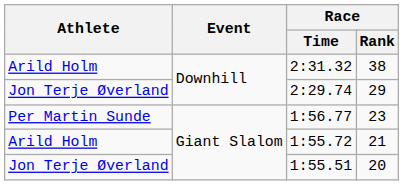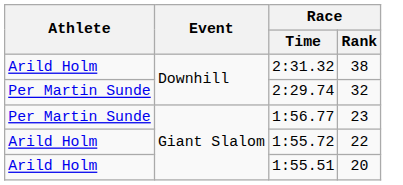 <table class="wikitable" style="font-size:90%">
 <tr>
 <th rowspan="2">Athlete</th>
 <th rowspan="2">Event</th>
 <th colspan="2">Race</th>
 </tr>
 <tr>
 <th>Time</th>
 <th>Rank</th>
 </tr>
 <tr>
 <td><a href='#'>Arild Holm</a></td>
 <td rowspan="2">Downhill</td>
 <td align="center">2:31.32</td>
 <td align="center">38</td>
 </tr>
 <tr>
-<td><a href='#'>Jon Terje Øverland</a></td>
+<td><a href='#'>Per Martin Sunde</a></td>
 <td align="center">2:29.74</td>
-<td align="center">29</td>
+<td align="center">32</td>
 </tr>
 <tr>
 <td><a href='#'>Per Martin Sunde</a></td>
 <td rowspan="3">Giant Slalom</td>
 <td align="center">1:56.77</td>
 <td align="center">23</td>
 </tr>
 <tr>
 <td><a href='#'>Arild Holm</a></td>
 <td align="center">1:55.72</td>
-<td align="center">21</td>
+<td align="center">22</td>
 </tr>
 <tr>
-<td><a href='#'>Jon Terje Øverland</a></td>
+<td><a href='#'>Arild Holm</a></td>
 <td align="center">1:55.51</td>
 <td align="center">20</td>
 </tr>
 </table>
